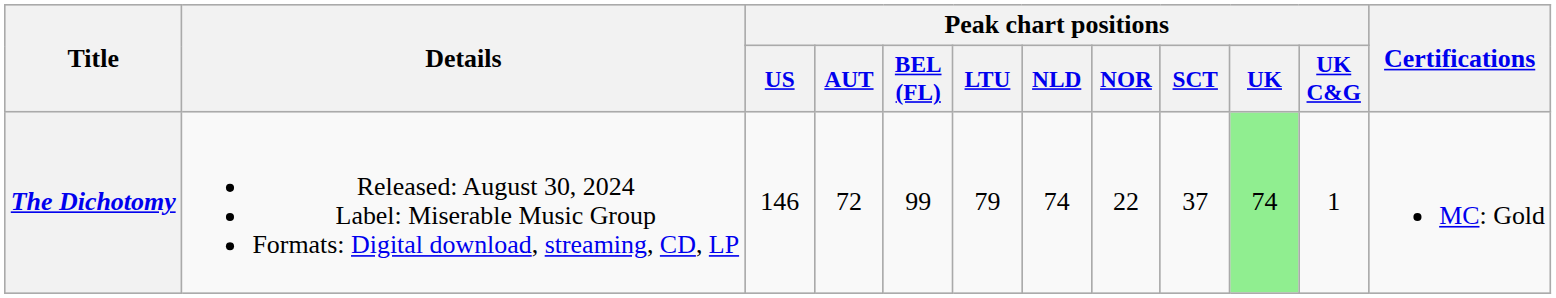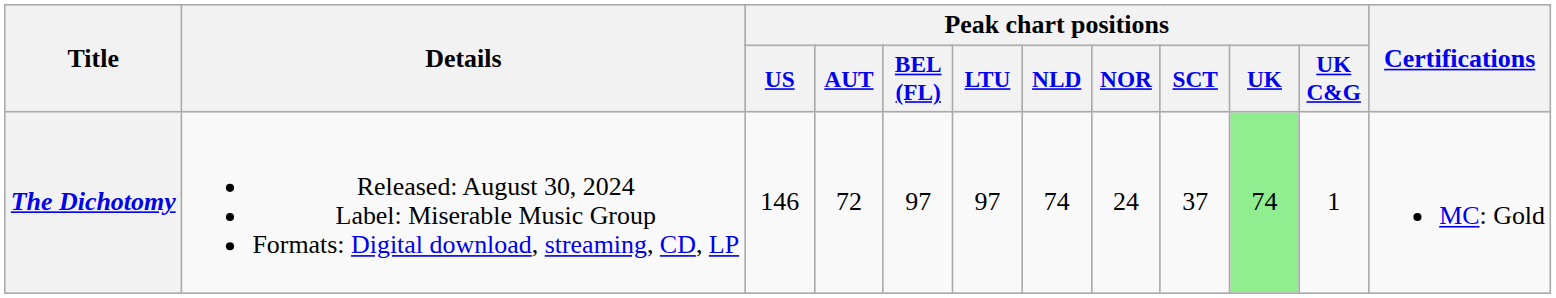 <table class="wikitable plainrowheaders" style="text-align:center">
 <tr>
 <th scope="col" rowspan="2">Title</th>
 <th scope="col" rowspan="2">Details</th>
 <th colspan="9" scope="col">Peak chart positions</th>
 <th scope="col" rowspan="2"><a href='#'>Certifications</a></th>
 </tr>
 <tr>
 <th scope="col" style="width:2.5em;font-size:90%;"><a href='#'>US</a><br></th>
 <th scope="col" style="width:2.5em;font-size:90%;"><a href='#'>AUT</a><br></th>
 <th scope="col" style="width:2.5em;font-size:90%;"><a href='#'>BEL<br>(FL)</a><br></th>
 <th scope="col" style="width:2.5em;font-size:90%;"><a href='#'>LTU</a><br></th>
 <th scope="col" style="width:2.5em;font-size:90%;"><a href='#'>NLD</a><br></th>
 <th scope="col" style="width:2.5em;font-size:90%;"><a href='#'>NOR</a><br></th>
 <th scope="col" style="width:2.5em;font-size:90%;"><a href='#'>SCT</a><br></th>
 <th scope="col" style="width:2.5em;font-size:90%;"><a href='#'>UK</a><br></th>
 <th scope="col" style="width:2.5em;font-size:90%;"><a href='#'>UK<br>C&G</a><br></th>
 </tr>
 <tr>
 <th scope="row"><em><a href='#'>The Dichotomy</a></em></th>
 <td><br><ul><li>Released: August 30, 2024</li><li>Label: Miserable Music Group</li><li>Formats: <a href='#'>Digital download</a>, <a href='#'>streaming</a>, <a href='#'>CD</a>, <a href='#'>LP</a></li></ul></td>
 <td>146</td>
 <td>72</td>
-<td>99</td>
-<td>79</td>
+<td>97</td>
+<td>97</td>
 <td>74</td>
-<td>22</td>
+<td>24</td>
 <td>37</td>
 <td style="background: lightgreen;">74</td>
 <td>1</td>
 <td><br><ul><li><a href='#'>MC</a>: Gold</li></ul></td>
 </tr>
 </table>
